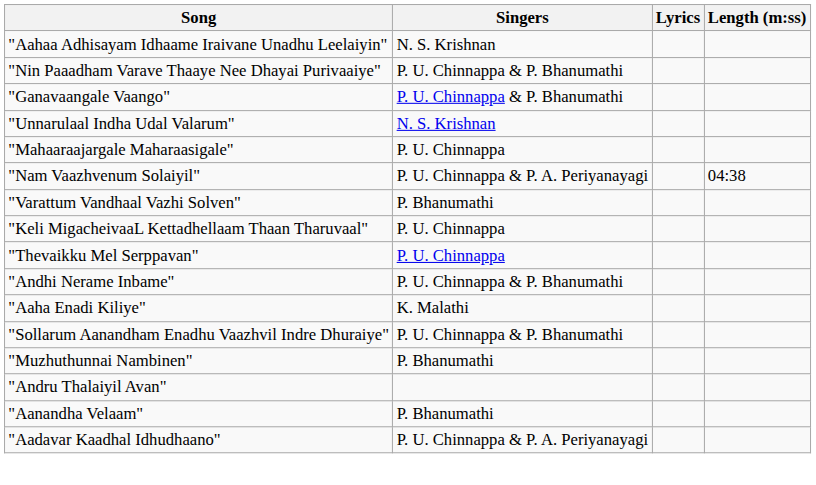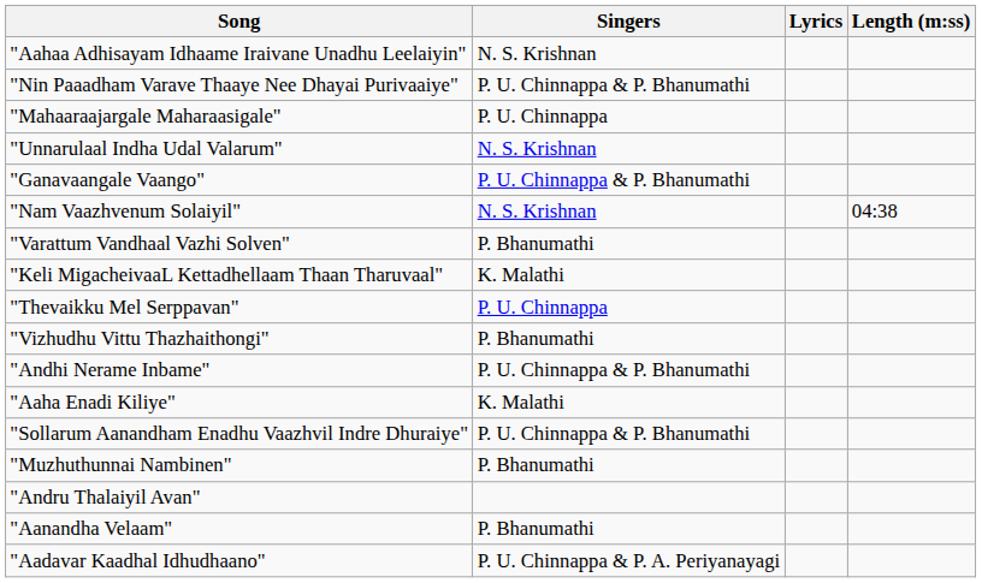 <table class="wikitable sortable">
 <tr>
 <th>Song</th>
 <th>Singers</th>
 <th>Lyrics</th>
 <th>Length (m:ss)</th>
 </tr>
 <tr>
 <td>"Aahaa Adhisayam Idhaame Iraivane Unadhu Leelaiyin"</td>
 <td>N. S. Krishnan</td>
 <td></td>
 <td></td>
 </tr>
 <tr>
 <td>"Nin Paaadham Varave Thaaye Nee Dhayai Purivaaiye"</td>
 <td>P. U. Chinnappa & P. Bhanumathi</td>
 <td></td>
 <td></td>
 </tr>
 <tr>
-<td>"Ganavaangale Vaango"</td>
-<td><a href='#'>P. U. Chinnappa</a> & P. Bhanumathi</td>
+<td>"Mahaaraajargale Maharaasigale"</td>
+<td>P. U. Chinnappa</td>
 <td></td>
 <td></td>
 </tr>
 <tr>
 <td>"Unnarulaal Indha Udal Valarum"</td>
 <td><a href='#'>N. S. Krishnan</a></td>
 <td></td>
 <td></td>
 </tr>
 <tr>
-<td>"Mahaaraajargale Maharaasigale"</td>
-<td>P. U. Chinnappa</td>
+<td>"Ganavaangale Vaango"</td>
+<td><a href='#'>P. U. Chinnappa</a> & P. Bhanumathi</td>
 <td></td>
 <td></td>
 </tr>
 <tr>
 <td>"Nam Vaazhvenum Solaiyil"</td>
-<td>P. U. Chinnappa & P. A. Periyanayagi</td>
+<td><a href='#'>N. S. Krishnan</a></td>
 <td></td>
 <td>04:38</td>
 </tr>
 <tr>
 <td>"Varattum Vandhaal Vazhi Solven"</td>
 <td>P. Bhanumathi</td>
 <td></td>
 <td></td>
 </tr>
 <tr>
 <td>"Keli MigacheivaaL Kettadhellaam Thaan Tharuvaal"</td>
-<td>P. U. Chinnappa</td>
+<td>K. Malathi</td>
 <td></td>
 <td></td>
 </tr>
 <tr>
 <td>"Thevaikku Mel Serppavan"</td>
 <td><a href='#'>P. U. Chinnappa</a></td>
+<td></td>
+<td></td>
+</tr>
+<tr>
+<td>"Vizhudhu Vittu Thazhaithongi"</td>
+<td>P. Bhanumathi</td>
 <td></td>
 <td></td>
 </tr>
 <tr>
 <td>"Andhi Nerame Inbame"</td>
 <td>P. U. Chinnappa & P. Bhanumathi</td>
 <td></td>
 <td></td>
 </tr>
 <tr>
 <td>"Aaha Enadi Kiliye"</td>
 <td>K. Malathi</td>
 <td></td>
 <td></td>
 </tr>
 <tr>
 <td>"Sollarum Aanandham Enadhu Vaazhvil Indre Dhuraiye"</td>
 <td>P. U. Chinnappa & P. Bhanumathi</td>
 <td></td>
 <td></td>
 </tr>
 <tr>
 <td>"Muzhuthunnai Nambinen"</td>
 <td>P. Bhanumathi</td>
 <td></td>
 <td></td>
 </tr>
 <tr>
 <td>"Andru Thalaiyil Avan"</td>
 <td></td>
 <td></td>
 <td></td>
 </tr>
 <tr>
 <td>"Aanandha Velaam"</td>
 <td>P. Bhanumathi</td>
 <td></td>
 <td></td>
 </tr>
 <tr>
 <td>"Aadavar Kaadhal Idhudhaano"</td>
 <td>P. U. Chinnappa & P. A. Periyanayagi</td>
 <td></td>
 <td></td>
 </tr>
 </table>
